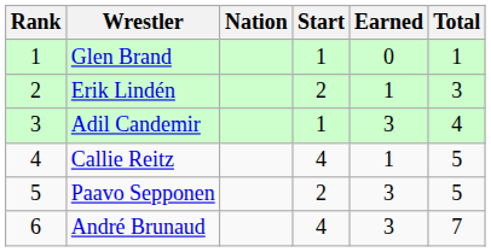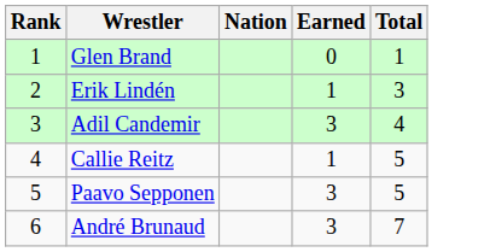 <table class="wikitable sortable" style="text-align:center;">
 <tr>
 <th>Rank</th>
 <th>Wrestler</th>
 <th>Nation</th>
-<th>Start</th>
 <th>Earned</th>
 <th>Total</th>
 </tr>
 <tr style="background:#cfc;">
 <td>1</td>
 <td align=left><a href='#'>Glen Brand</a></td>
 <td align=left></td>
-<td>1</td>
 <td>0</td>
 <td>1</td>
 </tr>
 <tr style="background:#cfc;">
 <td>2</td>
 <td align=left><a href='#'>Erik Lindén</a></td>
 <td align=left></td>
-<td>2</td>
 <td>1</td>
 <td>3</td>
 </tr>
 <tr style="background:#cfc;">
 <td>3</td>
 <td align=left><a href='#'>Adil Candemir</a></td>
 <td align=left></td>
-<td>1</td>
 <td>3</td>
 <td>4</td>
 </tr>
 <tr>
 <td>4</td>
 <td align=left><a href='#'>Callie Reitz</a></td>
 <td align=left></td>
-<td>4</td>
 <td>1</td>
 <td>5</td>
 </tr>
 <tr>
 <td>5</td>
 <td align=left><a href='#'>Paavo Sepponen</a></td>
 <td align=left></td>
-<td>2</td>
 <td>3</td>
 <td>5</td>
 </tr>
 <tr>
 <td>6</td>
 <td align=left><a href='#'>André Brunaud</a></td>
 <td align=left></td>
-<td>4</td>
 <td>3</td>
 <td>7</td>
 </tr>
 </table>
